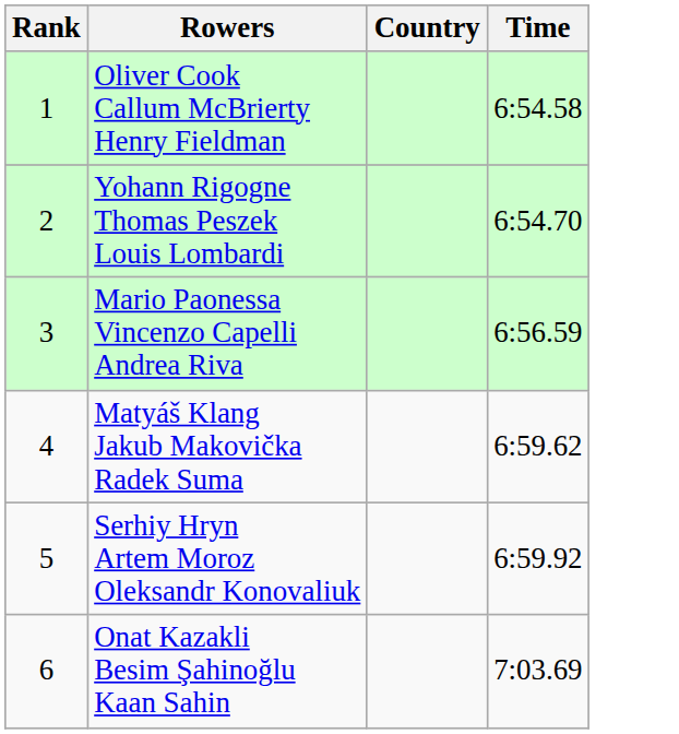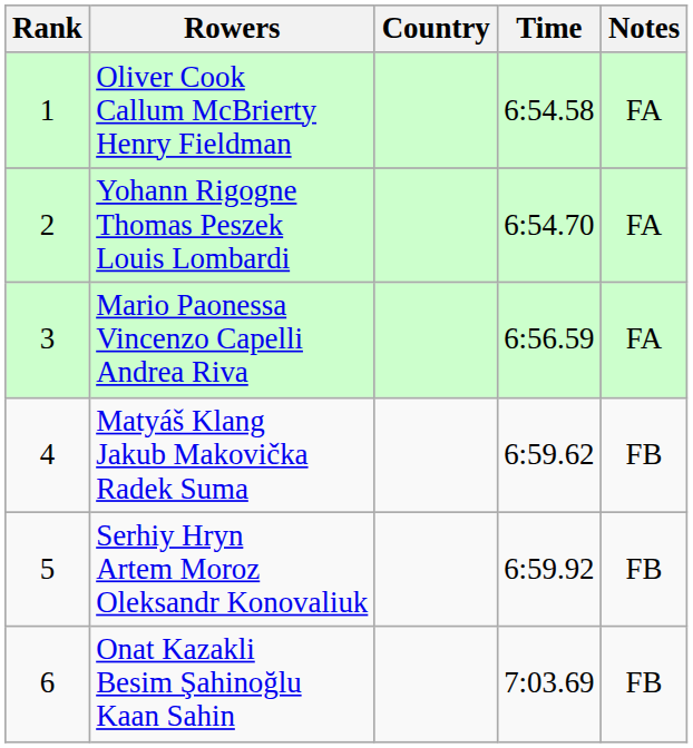 <table class="wikitable" style="text-align:center">
 <tr>
 <th>Rank</th>
 <th>Rowers</th>
 <th>Country</th>
 <th>Time</th>
+<th>Notes</th>
 </tr>
 <tr bgcolor=ccffcc>
 <td>1</td>
 <td align="left"><a href='#'>Oliver Cook</a><br><a href='#'>Callum McBrierty</a><br><a href='#'>Henry Fieldman</a></td>
 <td align="left"></td>
 <td>6:54.58</td>
+<td>FA</td>
 </tr>
 <tr bgcolor=ccffcc>
 <td>2</td>
 <td align="left"><a href='#'>Yohann Rigogne</a><br><a href='#'>Thomas Peszek</a><br><a href='#'>Louis Lombardi</a></td>
 <td align="left"></td>
 <td>6:54.70</td>
+<td>FA</td>
 </tr>
 <tr bgcolor=ccffcc>
 <td>3</td>
 <td align="left"><a href='#'>Mario Paonessa</a><br><a href='#'>Vincenzo Capelli</a><br><a href='#'>Andrea Riva</a></td>
 <td align="left"></td>
 <td>6:56.59</td>
+<td>FA</td>
 </tr>
 <tr>
 <td>4</td>
 <td align="left"><a href='#'>Matyáš Klang</a><br><a href='#'>Jakub Makovička</a><br><a href='#'>Radek Suma</a></td>
 <td align="left"></td>
 <td>6:59.62</td>
+<td>FB</td>
 </tr>
 <tr>
 <td>5</td>
 <td align="left"><a href='#'>Serhiy Hryn</a><br><a href='#'>Artem Moroz</a><br><a href='#'>Oleksandr Konovaliuk</a></td>
 <td align="left"></td>
 <td>6:59.92</td>
+<td>FB</td>
 </tr>
 <tr>
 <td>6</td>
 <td align="left"><a href='#'>Onat Kazakli</a><br><a href='#'>Besim Şahinoğlu</a><br><a href='#'>Kaan Sahin</a></td>
 <td align="left"></td>
 <td>7:03.69</td>
+<td>FB</td>
 </tr>
 </table>
